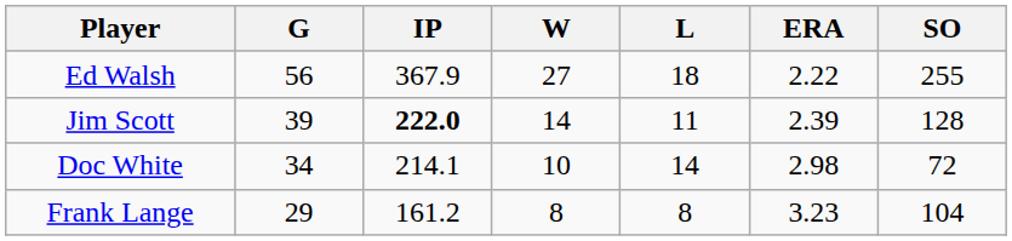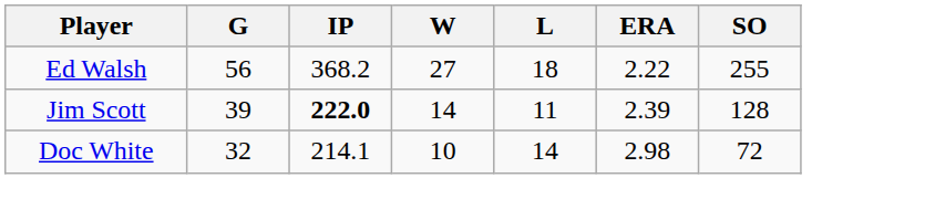 <table class="wikitable sortable">
 <tr>
 <th bgcolor="#DDDDFF" width="16%">Player</th>
 <th bgcolor="#DDDDFF" width="9%">G</th>
 <th bgcolor="#DDDDFF" width="9%">IP</th>
 <th bgcolor="#DDDDFF" width="9%">W</th>
 <th bgcolor="#DDDDFF" width="9%">L</th>
 <th bgcolor="#DDDDFF" width="9%">ERA</th>
 <th bgcolor="#DDDDFF" width="9%">SO</th>
 </tr>
 <tr align="center">
 <td><a href='#'>Ed Walsh</a></td>
 <td>56</td>
-<td>367.9</td>
+<td>368.2</td>
 <td>27</td>
 <td>18</td>
 <td>2.22</td>
 <td>255</td>
 </tr>
 <tr align="center">
 <td><a href='#'>Jim Scott</a></td>
 <td>39</td>
 <td><strong>222.0</strong></td>
 <td>14</td>
 <td>11</td>
 <td>2.39</td>
 <td>128</td>
 </tr>
 <tr align="center">
 <td><a href='#'>Doc White</a></td>
-<td>34</td>
+<td>32</td>
 <td>214.1</td>
 <td>10</td>
 <td>14</td>
 <td>2.98</td>
 <td>72</td>
 </tr>
-<tr align="center">
-<td><a href='#'>Frank Lange</a></td>
-<td>29</td>
-<td>161.2</td>
-<td>8</td>
-<td>8</td>
-<td>3.23</td>
-<td>104</td>
-</tr>
 </table>
